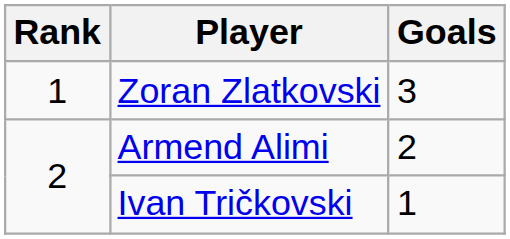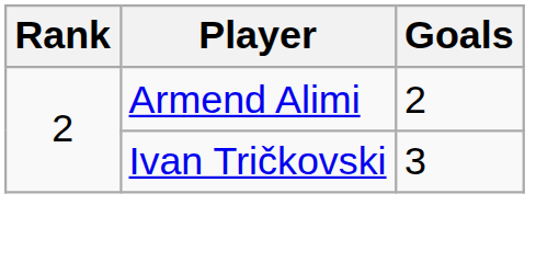 <table class="wikitable">
 <tr>
 <th>Rank</th>
 <th>Player</th>
 <th>Goals</th>
-</tr>
-<tr>
-<td align=center>1</td>
-<td><a href='#'>Zoran Zlatkovski</a></td>
-<td>3</td>
 </tr>
 <tr>
 <td align=center rowspan=3>2</td>
 <td><a href='#'>Armend Alimi</a></td>
 <td>2</td>
 </tr>
 <tr>
 <td><a href='#'>Ivan Tričkovski</a></td>
-<td>1</td>
+<td>3</td>
 </tr>
 </table>
